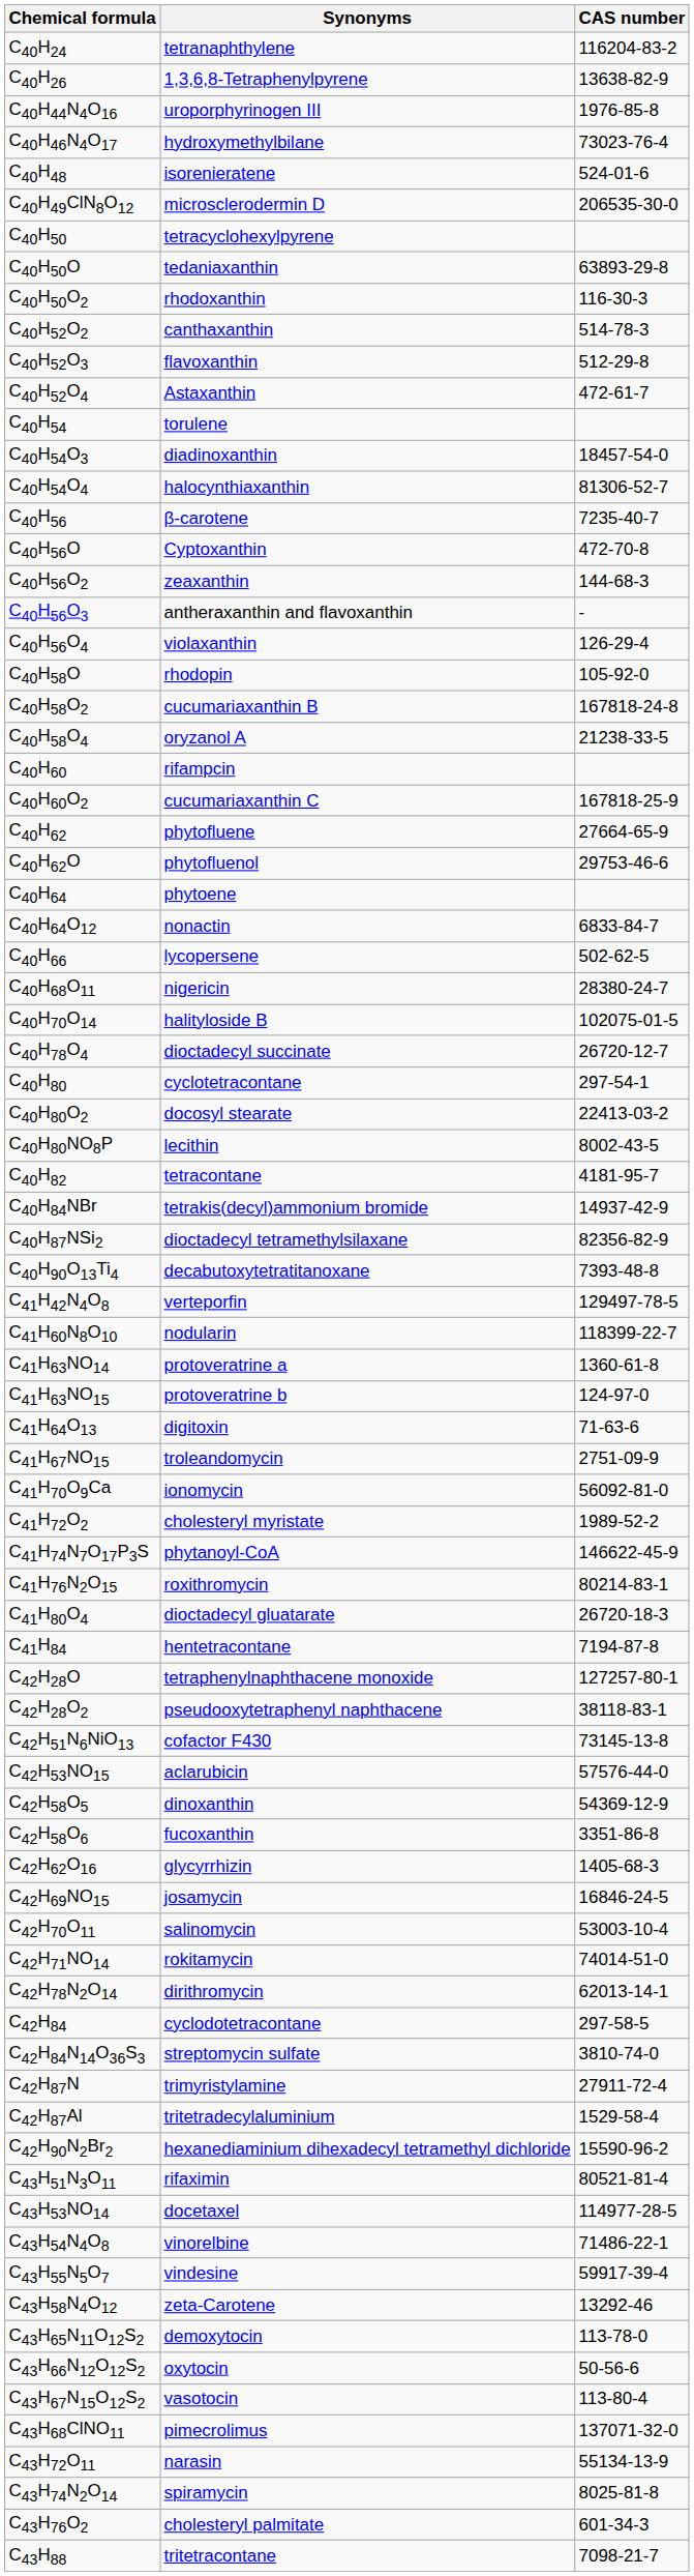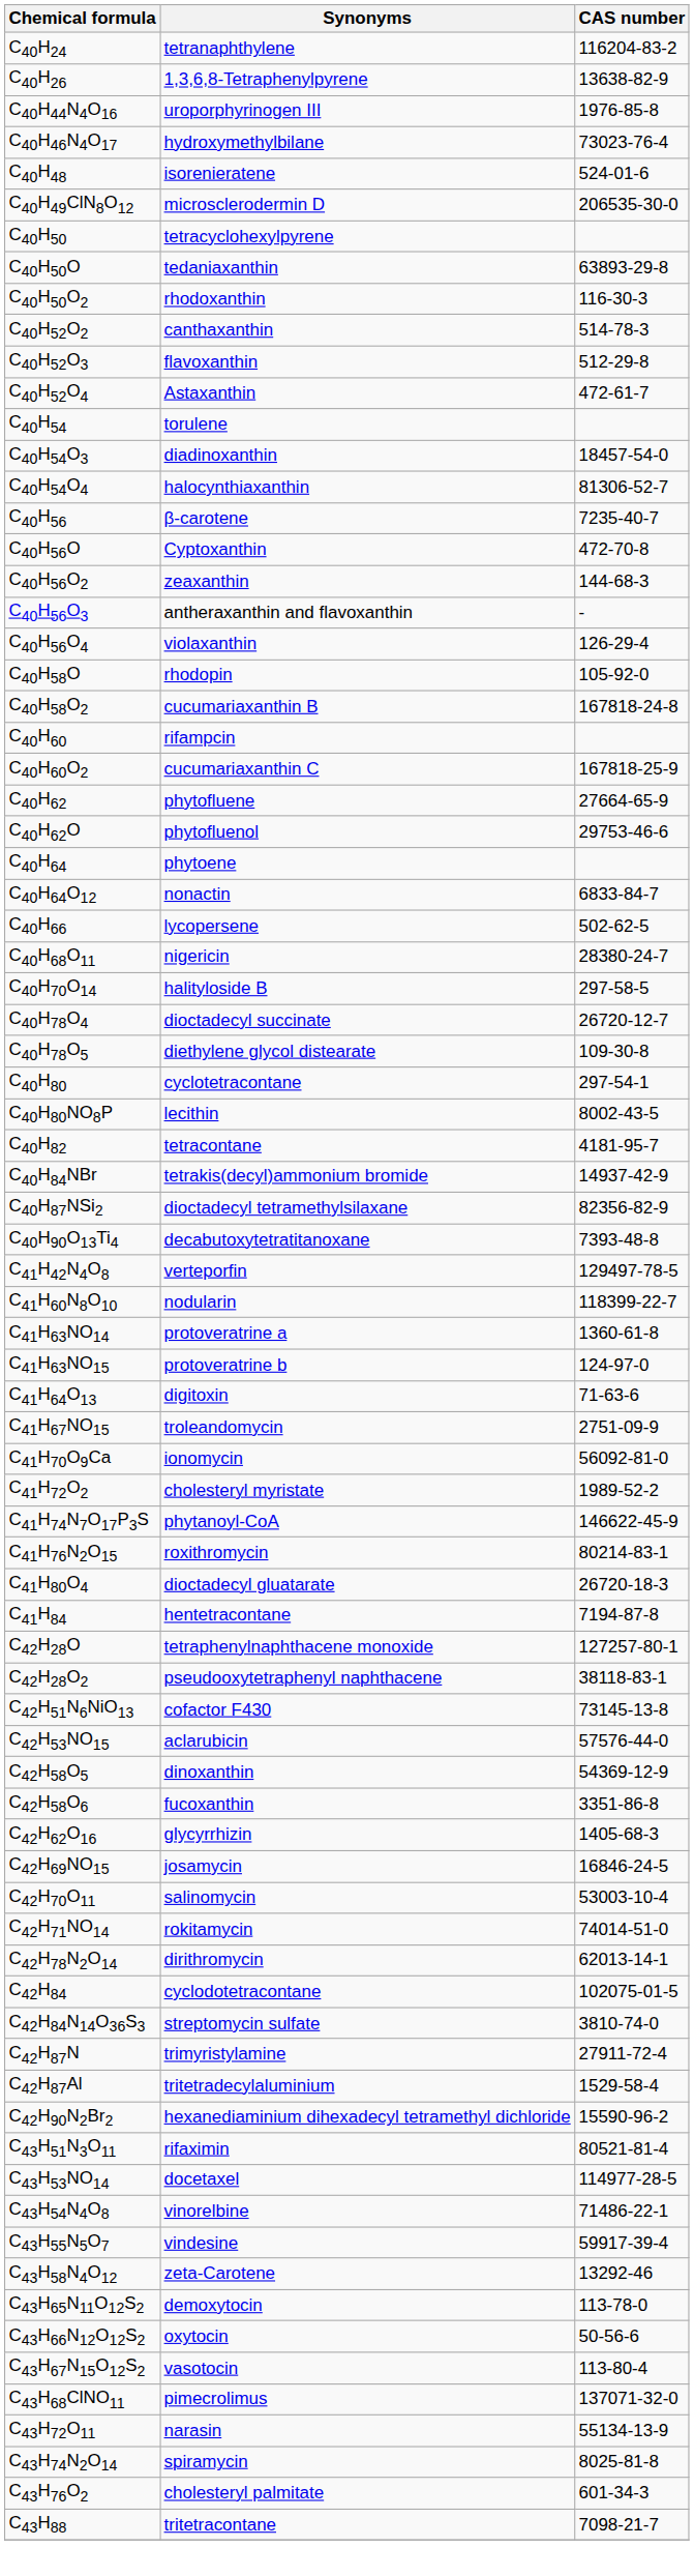 <table class="wikitable">
 <tr>
 <th>Chemical formula</th>
 <th>Synonyms</th>
 <th>CAS number</th>
 </tr>
 <tr>
 <td>C<sub>40</sub>H<sub>24</sub></td>
 <td><a href='#'>tetranaphthylene</a></td>
 <td>116204-83-2</td>
 </tr>
 <tr>
 <td>C<sub>40</sub>H<sub>26</sub></td>
 <td><a href='#'>1,3,6,8-Tetraphenylpyrene</a></td>
 <td>13638-82-9</td>
 </tr>
 <tr>
 <td>C<sub>40</sub>H<sub>44</sub>N<sub>4</sub>O<sub>16</sub></td>
 <td><a href='#'>uroporphyrinogen III</a></td>
 <td>1976-85-8</td>
 </tr>
 <tr>
 <td>C<sub>40</sub>H<sub>46</sub>N<sub>4</sub>O<sub>17</sub></td>
 <td><a href='#'>hydroxymethylbilane</a></td>
 <td>73023-76-4</td>
 </tr>
 <tr>
 <td>C<sub>40</sub>H<sub>48</sub></td>
 <td><a href='#'>isorenieratene</a></td>
 <td>524-01-6</td>
 </tr>
 <tr>
 <td>C<sub>40</sub>H<sub>49</sub>ClN<sub>8</sub>O<sub>12</sub></td>
 <td><a href='#'>microsclerodermin D</a></td>
 <td>206535-30-0</td>
 </tr>
 <tr>
 <td>C<sub>40</sub>H<sub>50</sub></td>
 <td><a href='#'>tetracyclohexylpyrene</a></td>
 <td></td>
 </tr>
 <tr>
 <td>C<sub>40</sub>H<sub>50</sub>O</td>
 <td><a href='#'>tedaniaxanthin</a></td>
 <td>63893-29-8</td>
 </tr>
 <tr>
 <td>C<sub>40</sub>H<sub>50</sub>O<sub>2</sub></td>
 <td><a href='#'>rhodoxanthin</a></td>
 <td>116-30-3</td>
 </tr>
 <tr>
 <td>C<sub>40</sub>H<sub>52</sub>O<sub>2</sub></td>
 <td><a href='#'>canthaxanthin</a></td>
 <td>514-78-3</td>
 </tr>
 <tr>
 <td>C<sub>40</sub>H<sub>52</sub>O<sub>3</sub></td>
 <td><a href='#'>flavoxanthin</a></td>
 <td>512-29-8</td>
 </tr>
 <tr>
 <td>C<sub>40</sub>H<sub>52</sub>O<sub>4</sub></td>
 <td><a href='#'>Astaxanthin</a></td>
 <td>472-61-7</td>
 </tr>
 <tr>
 <td>C<sub>40</sub>H<sub>54</sub></td>
 <td><a href='#'>torulene</a></td>
 <td></td>
 </tr>
 <tr>
 <td>C<sub>40</sub>H<sub>54</sub>O<sub>3</sub></td>
 <td><a href='#'>diadinoxanthin</a></td>
 <td>18457-54-0</td>
 </tr>
 <tr>
 <td>C<sub>40</sub>H<sub>54</sub>O<sub>4</sub></td>
 <td><a href='#'>halocynthiaxanthin</a></td>
 <td>81306-52-7</td>
 </tr>
 <tr>
 <td>C<sub>40</sub>H<sub>56</sub></td>
 <td><a href='#'>β-carotene</a></td>
 <td>7235-40-7</td>
 </tr>
 <tr>
 <td>C<sub>40</sub>H<sub>56</sub>O</td>
 <td><a href='#'>Cyptoxanthin</a></td>
 <td>472-70-8</td>
 </tr>
 <tr>
 <td>C<sub>40</sub>H<sub>56</sub>O<sub>2</sub></td>
 <td><a href='#'>zeaxanthin</a></td>
 <td>144-68-3</td>
 </tr>
 <tr>
 <td><a href='#'>C<sub>40</sub>H<sub>56</sub>O<sub>3</sub></a></td>
 <td>antheraxanthin and flavoxanthin</td>
 <td>-</td>
 </tr>
 <tr>
 <td>C<sub>40</sub>H<sub>56</sub>O<sub>4</sub></td>
 <td><a href='#'>violaxanthin</a></td>
 <td>126-29-4</td>
 </tr>
 <tr>
 <td>C<sub>40</sub>H<sub>58</sub>O</td>
 <td><a href='#'>rhodopin</a></td>
 <td>105-92-0</td>
 </tr>
 <tr>
 <td>C<sub>40</sub>H<sub>58</sub>O<sub>2</sub></td>
 <td><a href='#'>cucumariaxanthin B</a></td>
 <td>167818-24-8</td>
 </tr>
 <tr>
-<td>C<sub>40</sub>H<sub>58</sub>O<sub>4</sub></td>
-<td><a href='#'>oryzanol A</a></td>
-<td>21238-33-5</td>
-</tr>
-<tr>
 <td>C<sub>40</sub>H<sub>60</sub></td>
 <td><a href='#'>rifampcin</a></td>
 <td></td>
 </tr>
 <tr>
 <td>C<sub>40</sub>H<sub>60</sub>O<sub>2</sub></td>
 <td><a href='#'>cucumariaxanthin C</a></td>
 <td>167818-25-9</td>
 </tr>
 <tr>
 <td>C<sub>40</sub>H<sub>62</sub></td>
 <td><a href='#'>phytofluene</a></td>
 <td>27664-65-9</td>
 </tr>
 <tr>
 <td>C<sub>40</sub>H<sub>62</sub>O</td>
 <td><a href='#'>phytofluenol</a></td>
 <td>29753-46-6</td>
 </tr>
 <tr>
 <td>C<sub>40</sub>H<sub>64</sub></td>
 <td><a href='#'>phytoene</a></td>
 <td></td>
 </tr>
 <tr>
 <td>C<sub>40</sub>H<sub>64</sub>O<sub>12</sub></td>
 <td><a href='#'>nonactin</a></td>
 <td>6833-84-7</td>
 </tr>
 <tr>
 <td>C<sub>40</sub>H<sub>66</sub></td>
 <td><a href='#'>lycopersene</a></td>
 <td>502-62-5</td>
 </tr>
 <tr>
 <td>C<sub>40</sub>H<sub>68</sub>O<sub>11</sub></td>
 <td><a href='#'>nigericin</a></td>
 <td>28380-24-7</td>
 </tr>
 <tr>
 <td>C<sub>40</sub>H<sub>70</sub>O<sub>14</sub></td>
 <td><a href='#'>halityloside B</a></td>
-<td>102075-01-5</td>
+<td>297-58-5</td>
 </tr>
 <tr>
 <td>C<sub>40</sub>H<sub>78</sub>O<sub>4</sub></td>
 <td><a href='#'>dioctadecyl succinate</a></td>
 <td>26720-12-7</td>
 </tr>
 <tr>
+<td>C<sub>40</sub>H<sub>78</sub>O<sub>5</sub></td>
+<td><a href='#'>diethylene glycol distearate</a></td>
+<td>109-30-8</td>
+</tr>
+<tr>
 <td>C<sub>40</sub>H<sub>80</sub></td>
 <td><a href='#'>cyclotetracontane</a></td>
 <td>297-54-1</td>
-</tr>
-<tr>
-<td>C<sub>40</sub>H<sub>80</sub>O<sub>2</sub></td>
-<td><a href='#'>docosyl stearate</a></td>
-<td>22413-03-2</td>
 </tr>
 <tr>
 <td>C<sub>40</sub>H<sub>80</sub>NO<sub>8</sub>P</td>
 <td><a href='#'>lecithin</a></td>
 <td>8002-43-5</td>
 </tr>
 <tr>
 <td>C<sub>40</sub>H<sub>82</sub></td>
 <td><a href='#'>tetracontane</a></td>
 <td>4181-95-7</td>
 </tr>
 <tr>
 <td>C<sub>40</sub>H<sub>84</sub>NBr</td>
 <td><a href='#'>tetrakis(decyl)ammonium bromide</a></td>
 <td>14937-42-9</td>
 </tr>
 <tr>
 <td>C<sub>40</sub>H<sub>87</sub>NSi<sub>2</sub></td>
 <td><a href='#'>dioctadecyl tetramethylsilaxane</a></td>
 <td>82356-82-9</td>
 </tr>
 <tr>
 <td>C<sub>40</sub>H<sub>90</sub>O<sub>13</sub>Ti<sub>4</sub></td>
 <td><a href='#'>decabutoxytetratitanoxane</a></td>
 <td>7393-48-8</td>
 </tr>
 <tr>
 <td>C<sub>41</sub>H<sub>42</sub>N<sub>4</sub>O<sub>8</sub></td>
 <td><a href='#'>verteporfin</a></td>
 <td>129497-78-5</td>
 </tr>
 <tr>
 <td>C<sub>41</sub>H<sub>60</sub>N<sub>8</sub>O<sub>10</sub></td>
 <td><a href='#'>nodularin</a></td>
 <td>118399-22-7</td>
 </tr>
 <tr>
 <td>C<sub>41</sub>H<sub>63</sub>NO<sub>14</sub></td>
 <td><a href='#'>protoveratrine a</a></td>
 <td>1360-61-8</td>
 </tr>
 <tr>
 <td>C<sub>41</sub>H<sub>63</sub>NO<sub>15</sub></td>
 <td><a href='#'>protoveratrine b</a></td>
 <td>124-97-0</td>
 </tr>
 <tr>
 <td>C<sub>41</sub>H<sub>64</sub>O<sub>13</sub></td>
 <td><a href='#'>digitoxin</a></td>
 <td>71-63-6</td>
 </tr>
 <tr>
 <td>C<sub>41</sub>H<sub>67</sub>NO<sub>15</sub></td>
 <td><a href='#'>troleandomycin</a></td>
 <td>2751-09-9</td>
 </tr>
 <tr>
 <td>C<sub>41</sub>H<sub>70</sub>O<sub>9</sub>Ca</td>
 <td><a href='#'>ionomycin</a></td>
 <td>56092-81-0</td>
 </tr>
 <tr>
 <td>C<sub>41</sub>H<sub>72</sub>O<sub>2</sub></td>
 <td><a href='#'>cholesteryl myristate</a></td>
 <td>1989-52-2</td>
 </tr>
 <tr>
 <td>C<sub>41</sub>H<sub>74</sub>N<sub>7</sub>O<sub>17</sub>P<sub>3</sub>S</td>
 <td><a href='#'>phytanoyl-CoA</a></td>
 <td>146622-45-9</td>
 </tr>
 <tr>
 <td>C<sub>41</sub>H<sub>76</sub>N<sub>2</sub>O<sub>15</sub></td>
 <td><a href='#'>roxithromycin</a></td>
 <td>80214-83-1</td>
 </tr>
 <tr>
 <td>C<sub>41</sub>H<sub>80</sub>O<sub>4</sub></td>
 <td><a href='#'>dioctadecyl gluatarate</a></td>
 <td>26720-18-3</td>
 </tr>
 <tr>
 <td>C<sub>41</sub>H<sub>84</sub></td>
 <td><a href='#'>hentetracontane</a></td>
 <td>7194-87-8</td>
 </tr>
 <tr>
 <td>C<sub>42</sub>H<sub>28</sub>O</td>
 <td><a href='#'>tetraphenylnaphthacene monoxide</a></td>
 <td>127257-80-1</td>
 </tr>
 <tr>
 <td>C<sub>42</sub>H<sub>28</sub>O<sub>2</sub></td>
 <td><a href='#'>pseudooxytetraphenyl naphthacene</a></td>
 <td>38118-83-1</td>
 </tr>
 <tr>
 <td>C<sub>42</sub>H<sub>51</sub>N<sub>6</sub>NiO<sub>13</sub></td>
 <td><a href='#'>cofactor F430</a></td>
 <td>73145-13-8</td>
 </tr>
 <tr>
 <td>C<sub>42</sub>H<sub>53</sub>NO<sub>15</sub></td>
 <td><a href='#'>aclarubicin</a></td>
 <td>57576-44-0</td>
 </tr>
 <tr>
 <td>C<sub>42</sub>H<sub>58</sub>O<sub>5</sub></td>
 <td><a href='#'>dinoxanthin</a></td>
 <td>54369-12-9</td>
 </tr>
 <tr>
 <td>C<sub>42</sub>H<sub>58</sub>O<sub>6</sub></td>
 <td><a href='#'>fucoxanthin</a></td>
 <td>3351-86-8</td>
 </tr>
 <tr>
 <td>C<sub>42</sub>H<sub>62</sub>O<sub>16</sub></td>
 <td><a href='#'>glycyrrhizin</a></td>
 <td>1405-68-3</td>
 </tr>
 <tr>
 <td>C<sub>42</sub>H<sub>69</sub>NO<sub>15</sub></td>
 <td><a href='#'>josamycin</a></td>
 <td>16846-24-5</td>
 </tr>
 <tr>
 <td>C<sub>42</sub>H<sub>70</sub>O<sub>11</sub></td>
 <td><a href='#'>salinomycin</a></td>
 <td>53003-10-4</td>
 </tr>
 <tr>
 <td>C<sub>42</sub>H<sub>71</sub>NO<sub>14</sub></td>
 <td><a href='#'>rokitamycin</a></td>
 <td>74014-51-0</td>
 </tr>
 <tr>
 <td>C<sub>42</sub>H<sub>78</sub>N<sub>2</sub>O<sub>14</sub></td>
 <td><a href='#'>dirithromycin</a></td>
 <td>62013-14-1</td>
 </tr>
 <tr>
 <td>C<sub>42</sub>H<sub>84</sub></td>
 <td><a href='#'>cyclodotetracontane</a></td>
-<td>297-58-5</td>
+<td>102075-01-5</td>
 </tr>
 <tr>
 <td>C<sub>42</sub>H<sub>84</sub>N<sub>14</sub>O<sub>36</sub>S<sub>3</sub></td>
 <td><a href='#'>streptomycin sulfate</a></td>
 <td>3810-74-0</td>
 </tr>
 <tr>
 <td>C<sub>42</sub>H<sub>87</sub>N</td>
 <td><a href='#'>trimyristylamine</a></td>
 <td>27911-72-4</td>
 </tr>
 <tr>
 <td>C<sub>42</sub>H<sub>87</sub>Al</td>
 <td><a href='#'>tritetradecylaluminium</a></td>
 <td>1529-58-4</td>
 </tr>
 <tr>
 <td>C<sub>42</sub>H<sub>90</sub>N<sub>2</sub>Br<sub>2</sub></td>
 <td><a href='#'>hexanediaminium dihexadecyl tetramethyl dichloride</a></td>
 <td>15590-96-2</td>
 </tr>
 <tr>
 <td>C<sub>43</sub>H<sub>51</sub>N<sub>3</sub>O<sub>11</sub></td>
 <td><a href='#'>rifaximin</a></td>
 <td>80521-81-4</td>
 </tr>
 <tr>
 <td>C<sub>43</sub>H<sub>53</sub>NO<sub>14</sub></td>
 <td><a href='#'>docetaxel</a></td>
 <td>114977-28-5</td>
 </tr>
 <tr>
 <td>C<sub>43</sub>H<sub>54</sub>N<sub>4</sub>O<sub>8</sub></td>
 <td><a href='#'>vinorelbine</a></td>
 <td>71486-22-1</td>
 </tr>
 <tr>
 <td>C<sub>43</sub>H<sub>55</sub>N<sub>5</sub>O<sub>7</sub></td>
 <td><a href='#'>vindesine</a></td>
 <td>59917-39-4</td>
 </tr>
 <tr>
 <td>C<sub>43</sub>H<sub>58</sub>N<sub>4</sub>O<sub>12</sub></td>
 <td><a href='#'>zeta-Carotene</a></td>
 <td>13292-46</td>
 </tr>
 <tr>
 <td>C<sub>43</sub>H<sub>65</sub>N<sub>11</sub>O<sub>12</sub>S<sub>2</sub></td>
 <td><a href='#'>demoxytocin</a></td>
 <td>113-78-0</td>
 </tr>
 <tr>
 <td>C<sub>43</sub>H<sub>66</sub>N<sub>12</sub>O<sub>12</sub>S<sub>2</sub></td>
 <td><a href='#'>oxytocin</a></td>
 <td>50-56-6</td>
 </tr>
 <tr>
 <td>C<sub>43</sub>H<sub>67</sub>N<sub>15</sub>O<sub>12</sub>S<sub>2</sub></td>
 <td><a href='#'>vasotocin</a></td>
 <td>113-80-4</td>
 </tr>
 <tr>
 <td>C<sub>43</sub>H<sub>68</sub>ClNO<sub>11</sub></td>
 <td><a href='#'>pimecrolimus</a></td>
 <td>137071-32-0</td>
 </tr>
 <tr>
 <td>C<sub>43</sub>H<sub>72</sub>O<sub>11</sub></td>
 <td><a href='#'>narasin</a></td>
 <td>55134-13-9</td>
 </tr>
 <tr>
 <td>C<sub>43</sub>H<sub>74</sub>N<sub>2</sub>O<sub>14</sub></td>
 <td><a href='#'>spiramycin</a></td>
 <td>8025-81-8</td>
 </tr>
 <tr>
 <td>C<sub>43</sub>H<sub>76</sub>O<sub>2</sub></td>
 <td><a href='#'>cholesteryl palmitate</a></td>
 <td>601-34-3</td>
 </tr>
 <tr>
 <td>C<sub>43</sub>H<sub>88</sub></td>
 <td><a href='#'>tritetracontane</a></td>
 <td>7098-21-7</td>
 </tr>
 <tr>
 </tr>
 </table>
